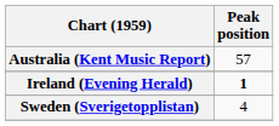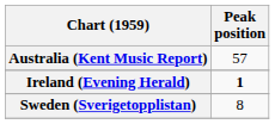 <table class="wikitable sortable plainrowheaders" style="text-align:center">
 <tr>
 <th>Chart (1959)</th>
 <th>Peak<br>position</th>
 </tr>
 <tr>
 <th scope="row">Australia (<a href='#'>Kent Music Report</a>)</th>
 <td>57</td>
 </tr>
 <tr>
 </tr>
 <tr>
 <th scope="row">Ireland (<a href='#'>Evening Herald</a>)</th>
 <td><strong>1</strong></td>
 </tr>
 <tr>
 </tr>
 <tr>
 </tr>
 <tr>
 <th scope="row">Sweden (<a href='#'>Sverigetopplistan</a>)</th>
-<td>4</td>
+<td>8</td>
 </tr>
 <tr>
 </tr>
 </table>
